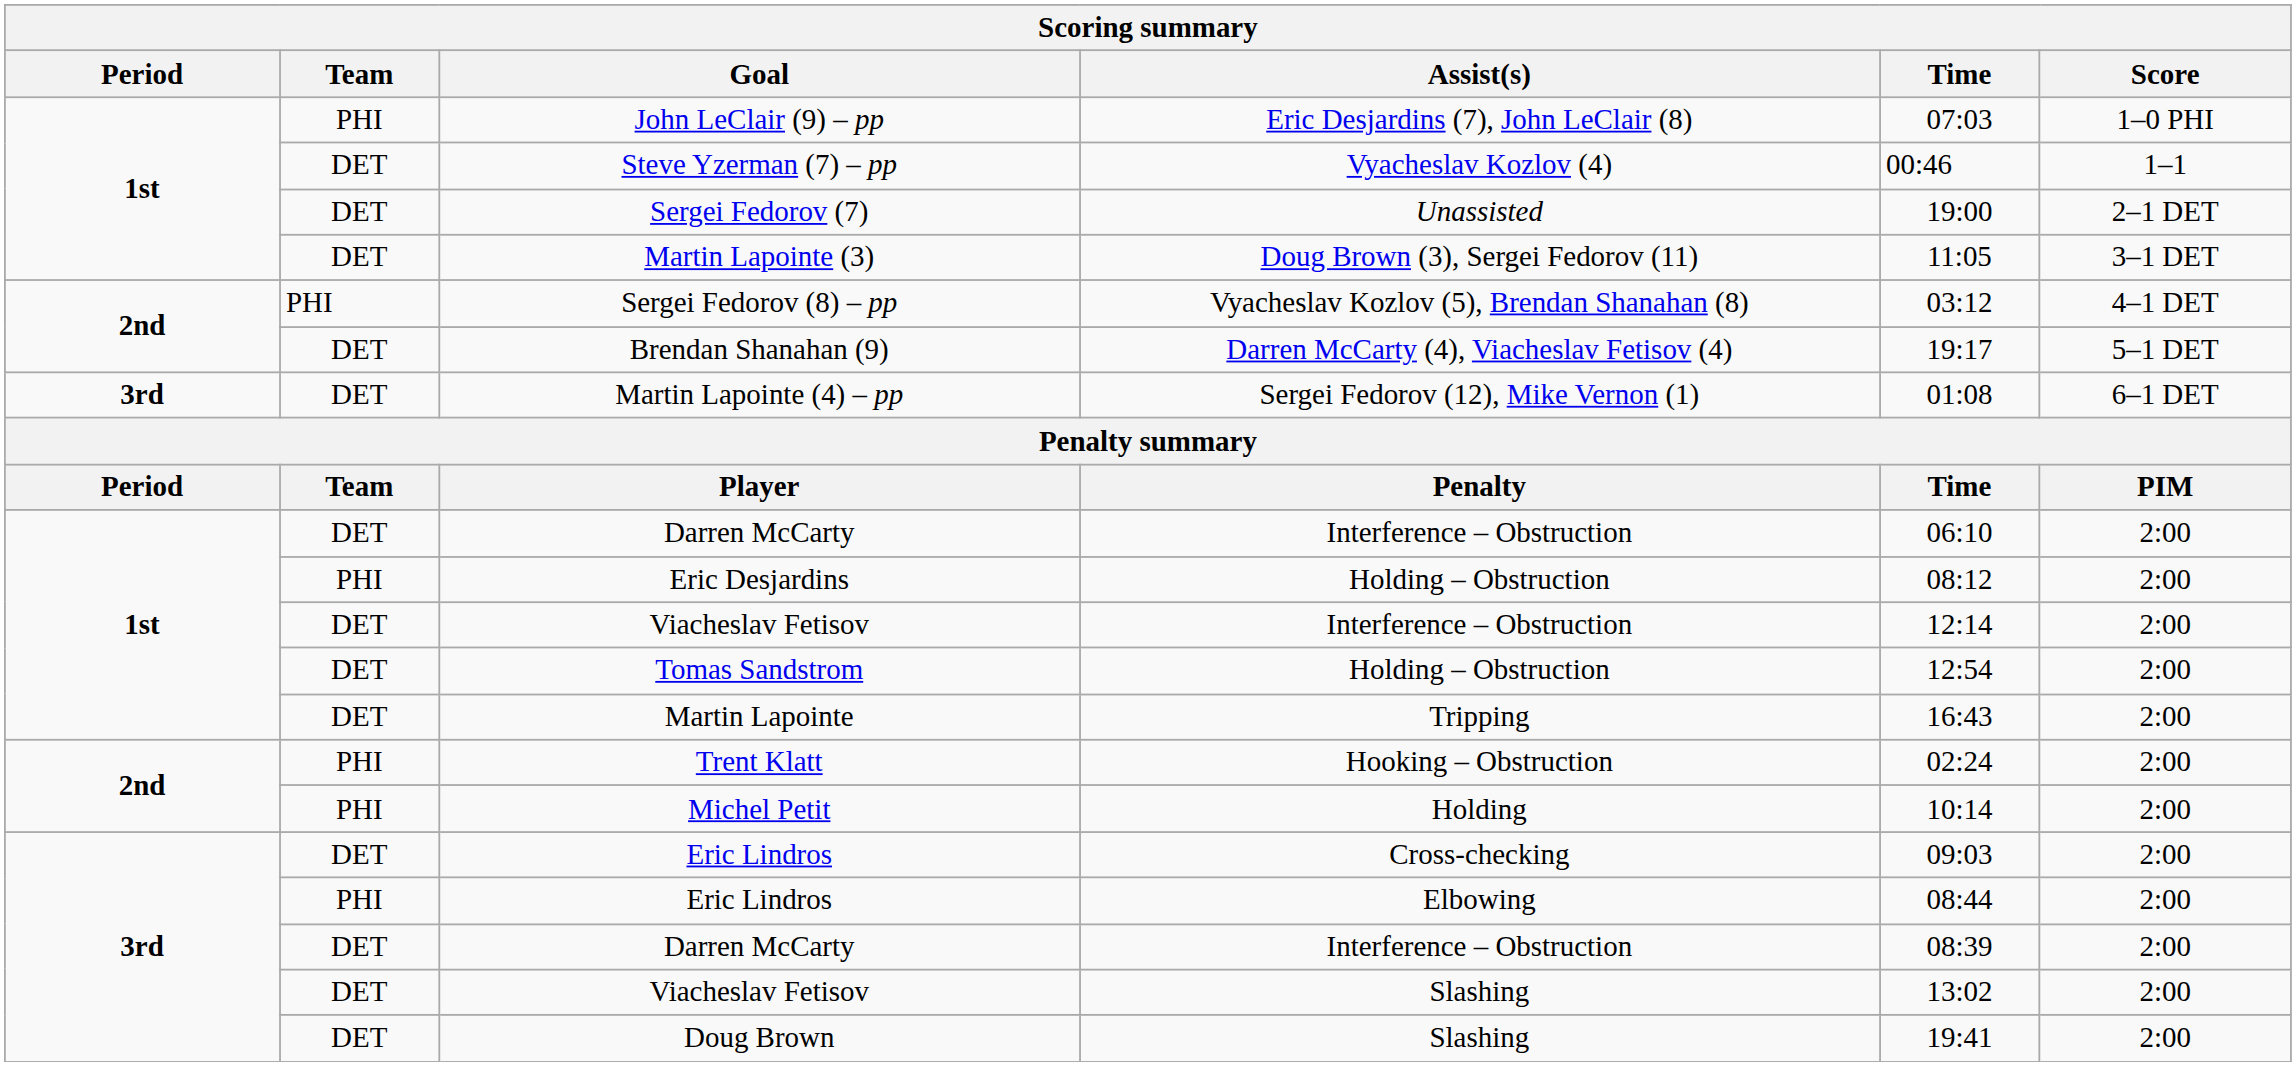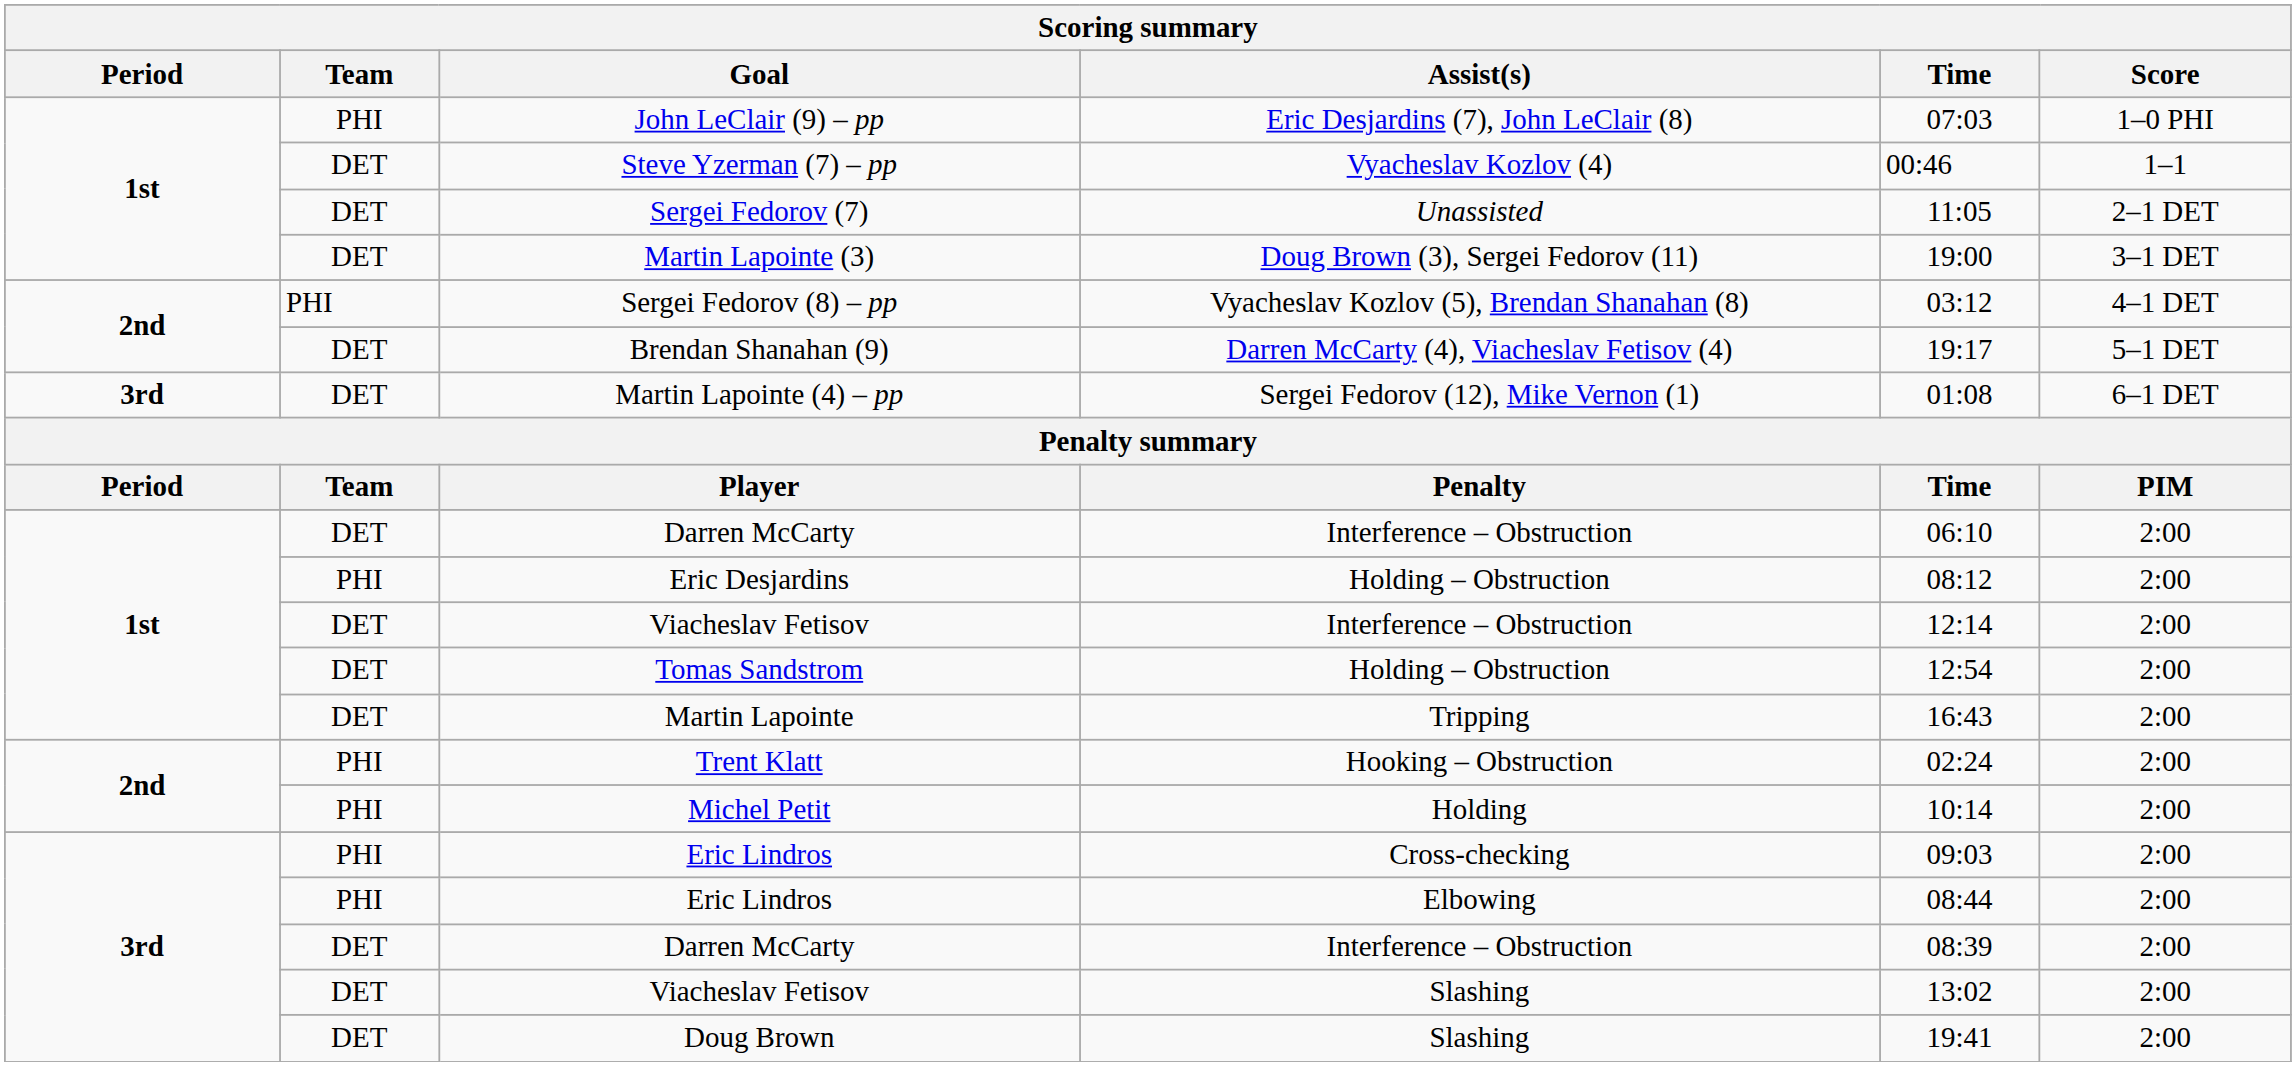 <table style="width:100%;" class="wikitable">
 <tr>
 <th colspan="6">Scoring summary</th>
 </tr>
 <tr>
 <th style="width:12%;">Period</th>
 <th style="width:7%;">Team</th>
 <th style="width:28%;">Goal</th>
 <th style="width:35%;">Assist(s)</th>
 <th style="width:7%;">Time</th>
 <th style="width:11%;">Score</th>
 </tr>
 <tr>
 <td style="text-align:center;" rowspan="4"><strong>1st</strong></td>
 <td style="text-align:center;">PHI</td>
 <td style="text-align:center;"><a href='#'>John LeClair</a> (9) – <em>pp</em></td>
 <td style="text-align:center;"><a href='#'>Eric Desjardins</a> (7), <a href='#'>John LeClair</a> (8)</td>
 <td style="text-align:center;">07:03</td>
 <td style="text-align:center;">1–0 PHI</td>
 </tr>
 <tr>
 <td style="text-align:center;">DET</td>
 <td style="text-align:center;"><a href='#'>Steve Yzerman</a> (7) – <em>pp</em></td>
 <td style="text-align:center;"><a href='#'>Vyacheslav Kozlov</a> (4)</td>
 <td>00:46</td>
 <td style="text-align:center;">1–1</td>
 </tr>
 <tr>
 <td style="text-align:center;">DET</td>
 <td style="text-align:center;"><a href='#'>Sergei Fedorov</a> (7)</td>
 <td style="text-align:center;"><em>Unassisted</em></td>
-<td style="text-align:center;">19:00</td>
+<td style="text-align:center;">11:05</td>
 <td style="text-align:center;">2–1 DET</td>
 </tr>
 <tr>
 <td style="text-align:center;">DET</td>
 <td style="text-align:center;"><a href='#'>Martin Lapointe</a> (3)</td>
 <td style="text-align:center;"><a href='#'>Doug Brown</a> (3), Sergei Fedorov (11)</td>
-<td style="text-align:center;">11:05</td>
+<td style="text-align:center;">19:00</td>
 <td style="text-align:center;">3–1 DET</td>
 </tr>
 <tr>
 <td style="text-align:center;" rowspan="2"><strong>2nd</strong></td>
 <td>PHI</td>
 <td style="text-align:center;">Sergei Fedorov (8) – <em>pp</em></td>
 <td style="text-align:center;">Vyacheslav Kozlov (5), <a href='#'>Brendan Shanahan</a> (8)</td>
 <td style="text-align:center;">03:12</td>
 <td style="text-align:center;">4–1 DET</td>
 </tr>
 <tr>
 <td style="text-align:center;">DET</td>
 <td style="text-align:center;">Brendan Shanahan (9)</td>
 <td style="text-align:center;"><a href='#'>Darren McCarty</a> (4), <a href='#'>Viacheslav Fetisov</a> (4)</td>
 <td style="text-align:center;">19:17</td>
 <td style="text-align:center;">5–1 DET</td>
 </tr>
 <tr>
 <td style="text-align:center;" rowspan="1"><strong>3rd</strong></td>
 <td style="text-align:center;">DET</td>
 <td style="text-align:center;">Martin Lapointe (4) – <em>pp</em></td>
 <td style="text-align:center;">Sergei Fedorov (12), <a href='#'>Mike Vernon</a> (1)</td>
 <td style="text-align:center;">01:08</td>
 <td style="text-align:center;">6–1 DET</td>
 </tr>
 <tr>
 <th colspan="6">Penalty summary</th>
 </tr>
 <tr>
 <th style="width:12%;">Period</th>
 <th style="width:7%;">Team</th>
 <th style="width:28%;">Player</th>
 <th style="width:35%;">Penalty</th>
 <th style="width:7%;">Time</th>
 <th style="width:11%;">PIM</th>
 </tr>
 <tr style="text-align:center;">
 <td rowspan="5"><strong>1st</strong></td>
 <td>DET</td>
 <td>Darren McCarty</td>
 <td>Interference – Obstruction</td>
 <td>06:10</td>
 <td>2:00</td>
 </tr>
 <tr style="text-align:center;">
 <td>PHI</td>
 <td>Eric Desjardins</td>
 <td>Holding – Obstruction</td>
 <td>08:12</td>
 <td>2:00</td>
 </tr>
 <tr style="text-align:center;">
 <td>DET</td>
 <td>Viacheslav Fetisov</td>
 <td>Interference – Obstruction</td>
 <td>12:14</td>
 <td>2:00</td>
 </tr>
 <tr style="text-align:center;">
 <td>DET</td>
 <td><a href='#'>Tomas Sandstrom</a></td>
 <td>Holding – Obstruction</td>
 <td>12:54</td>
 <td>2:00</td>
 </tr>
 <tr style="text-align:center;">
 <td>DET</td>
 <td>Martin Lapointe</td>
 <td>Tripping</td>
 <td>16:43</td>
 <td>2:00</td>
 </tr>
 <tr style="text-align:center;">
 <td rowspan="2"><strong>2nd</strong></td>
 <td>PHI</td>
 <td><a href='#'>Trent Klatt</a></td>
 <td>Hooking – Obstruction</td>
 <td>02:24</td>
 <td>2:00</td>
 </tr>
 <tr style="text-align:center;">
 <td>PHI</td>
 <td><a href='#'>Michel Petit</a></td>
 <td>Holding</td>
 <td>10:14</td>
 <td>2:00</td>
 </tr>
 <tr style="text-align:center;">
 <td rowspan="5"><strong>3rd</strong></td>
-<td>DET</td>
+<td>PHI</td>
 <td><a href='#'>Eric Lindros</a></td>
 <td>Cross-checking</td>
 <td style="text-align:center;">09:03</td>
 <td>2:00</td>
 </tr>
 <tr style="text-align:center;">
 <td>PHI</td>
 <td>Eric Lindros</td>
 <td>Elbowing</td>
 <td>08:44</td>
 <td>2:00</td>
 </tr>
 <tr style="text-align:center;">
 <td>DET</td>
 <td>Darren McCarty</td>
 <td>Interference – Obstruction</td>
 <td>08:39</td>
 <td>2:00</td>
 </tr>
 <tr style="text-align:center;">
 <td>DET</td>
 <td>Viacheslav Fetisov</td>
 <td>Slashing</td>
 <td>13:02</td>
 <td>2:00</td>
 </tr>
 <tr style="text-align:center;">
 <td>DET</td>
 <td>Doug Brown</td>
 <td>Slashing</td>
 <td>19:41</td>
 <td>2:00</td>
 </tr>
 </table>
